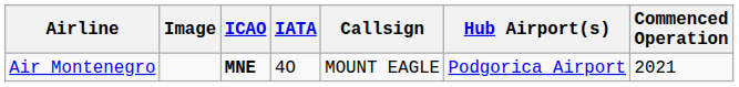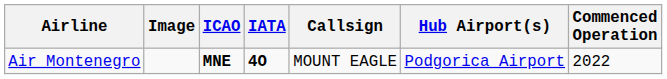 <table border=0 cellpadding=2 cellspacing=3 class="wikitable sortable">
 <tr valign="middle">
 <th>Airline</th>
 <th>Image</th>
 <th><a href='#'>ICAO</a></th>
 <th><a href='#'>IATA</a></th>
 <th>Callsign</th>
 <th><a href='#'>Hub</a> Airport(s)</th>
 <th>Commenced<br>Operation</th>
 </tr>
 <tr>
 <td><a href='#'>Air Montenegro</a><br></td>
 <td></td>
 <td><strong>MNE</strong></td>
-<td>4O</td>
+<td><strong>4O</strong></td>
 <td>MOUNT EAGLE</td>
 <td><a href='#'>Podgorica Airport</a></td>
-<td>2021<br></td>
+<td>2022<br></td>
 </tr>
 </table>
